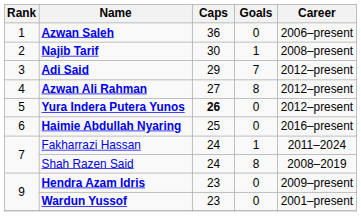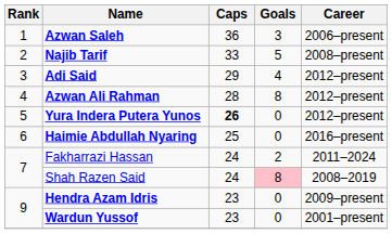 <table class="wikitable sortable" style="text-align: center;">
 <tr>
 <th width=30px>Rank</th>
 <th class="unsortable" style="width:200px;">Name</th>
 <th width=50px>Caps</th>
 <th width=50px>Goals</th>
 <th class="unsortable" style="width:100px;">Career</th>
 </tr>
 <tr>
 <td>1</td>
 <td align=left><strong><a href='#'>Azwan Saleh</a></strong></td>
 <td>36</td>
-<td>0</td>
+<td>3</td>
 <td>2006–present</td>
 </tr>
 <tr>
 <td>2</td>
 <td align=left><strong><a href='#'>Najib Tarif</a></strong></td>
-<td>30</td>
-<td>1</td>
+<td>33</td>
+<td>5</td>
 <td>2008–present</td>
 </tr>
 <tr>
 <td>3</td>
 <td align=left><strong><a href='#'>Adi Said</a></strong></td>
 <td>29</td>
-<td>7</td>
+<td>4</td>
 <td>2012–present</td>
 </tr>
 <tr>
 <td>4</td>
 <td align=left><strong><a href='#'>Azwan Ali Rahman</a></strong></td>
-<td>27</td>
+<td>28</td>
 <td>8</td>
 <td>2012–present</td>
 </tr>
 <tr>
 <td>5</td>
 <td align=left><strong><a href='#'>Yura Indera Putera Yunos</a></strong></td>
 <td><strong>26</strong></td>
 <td>0</td>
 <td>2012–present</td>
 </tr>
 <tr>
 <td>6</td>
 <td align=left><strong><a href='#'>Haimie Abdullah Nyaring</a></strong></td>
 <td>25</td>
 <td>0</td>
 <td>2016–present</td>
 </tr>
 <tr>
 <td rowspan=2>7</td>
 <td align=left><a href='#'>Fakharrazi Hassan</a></td>
 <td>24</td>
-<td>1</td>
+<td>2</td>
 <td>2011–2024</td>
 </tr>
 <tr>
 <td align=left><a href='#'>Shah Razen Said</a></td>
 <td>24</td>
-<td>8</td>
+<td style="background: pink;">8</td>
 <td>2008–2019</td>
 </tr>
 <tr>
 <td rowspan=2>9</td>
 <td align=left><strong><a href='#'>Hendra Azam Idris</a></strong></td>
 <td>23</td>
 <td>0</td>
 <td>2009–present</td>
 </tr>
 <tr>
 <td align=left><strong><a href='#'>Wardun Yussof</a></strong></td>
 <td>23</td>
 <td>0</td>
 <td>2001–present</td>
 </tr>
 <tr>
 </tr>
 </table>
